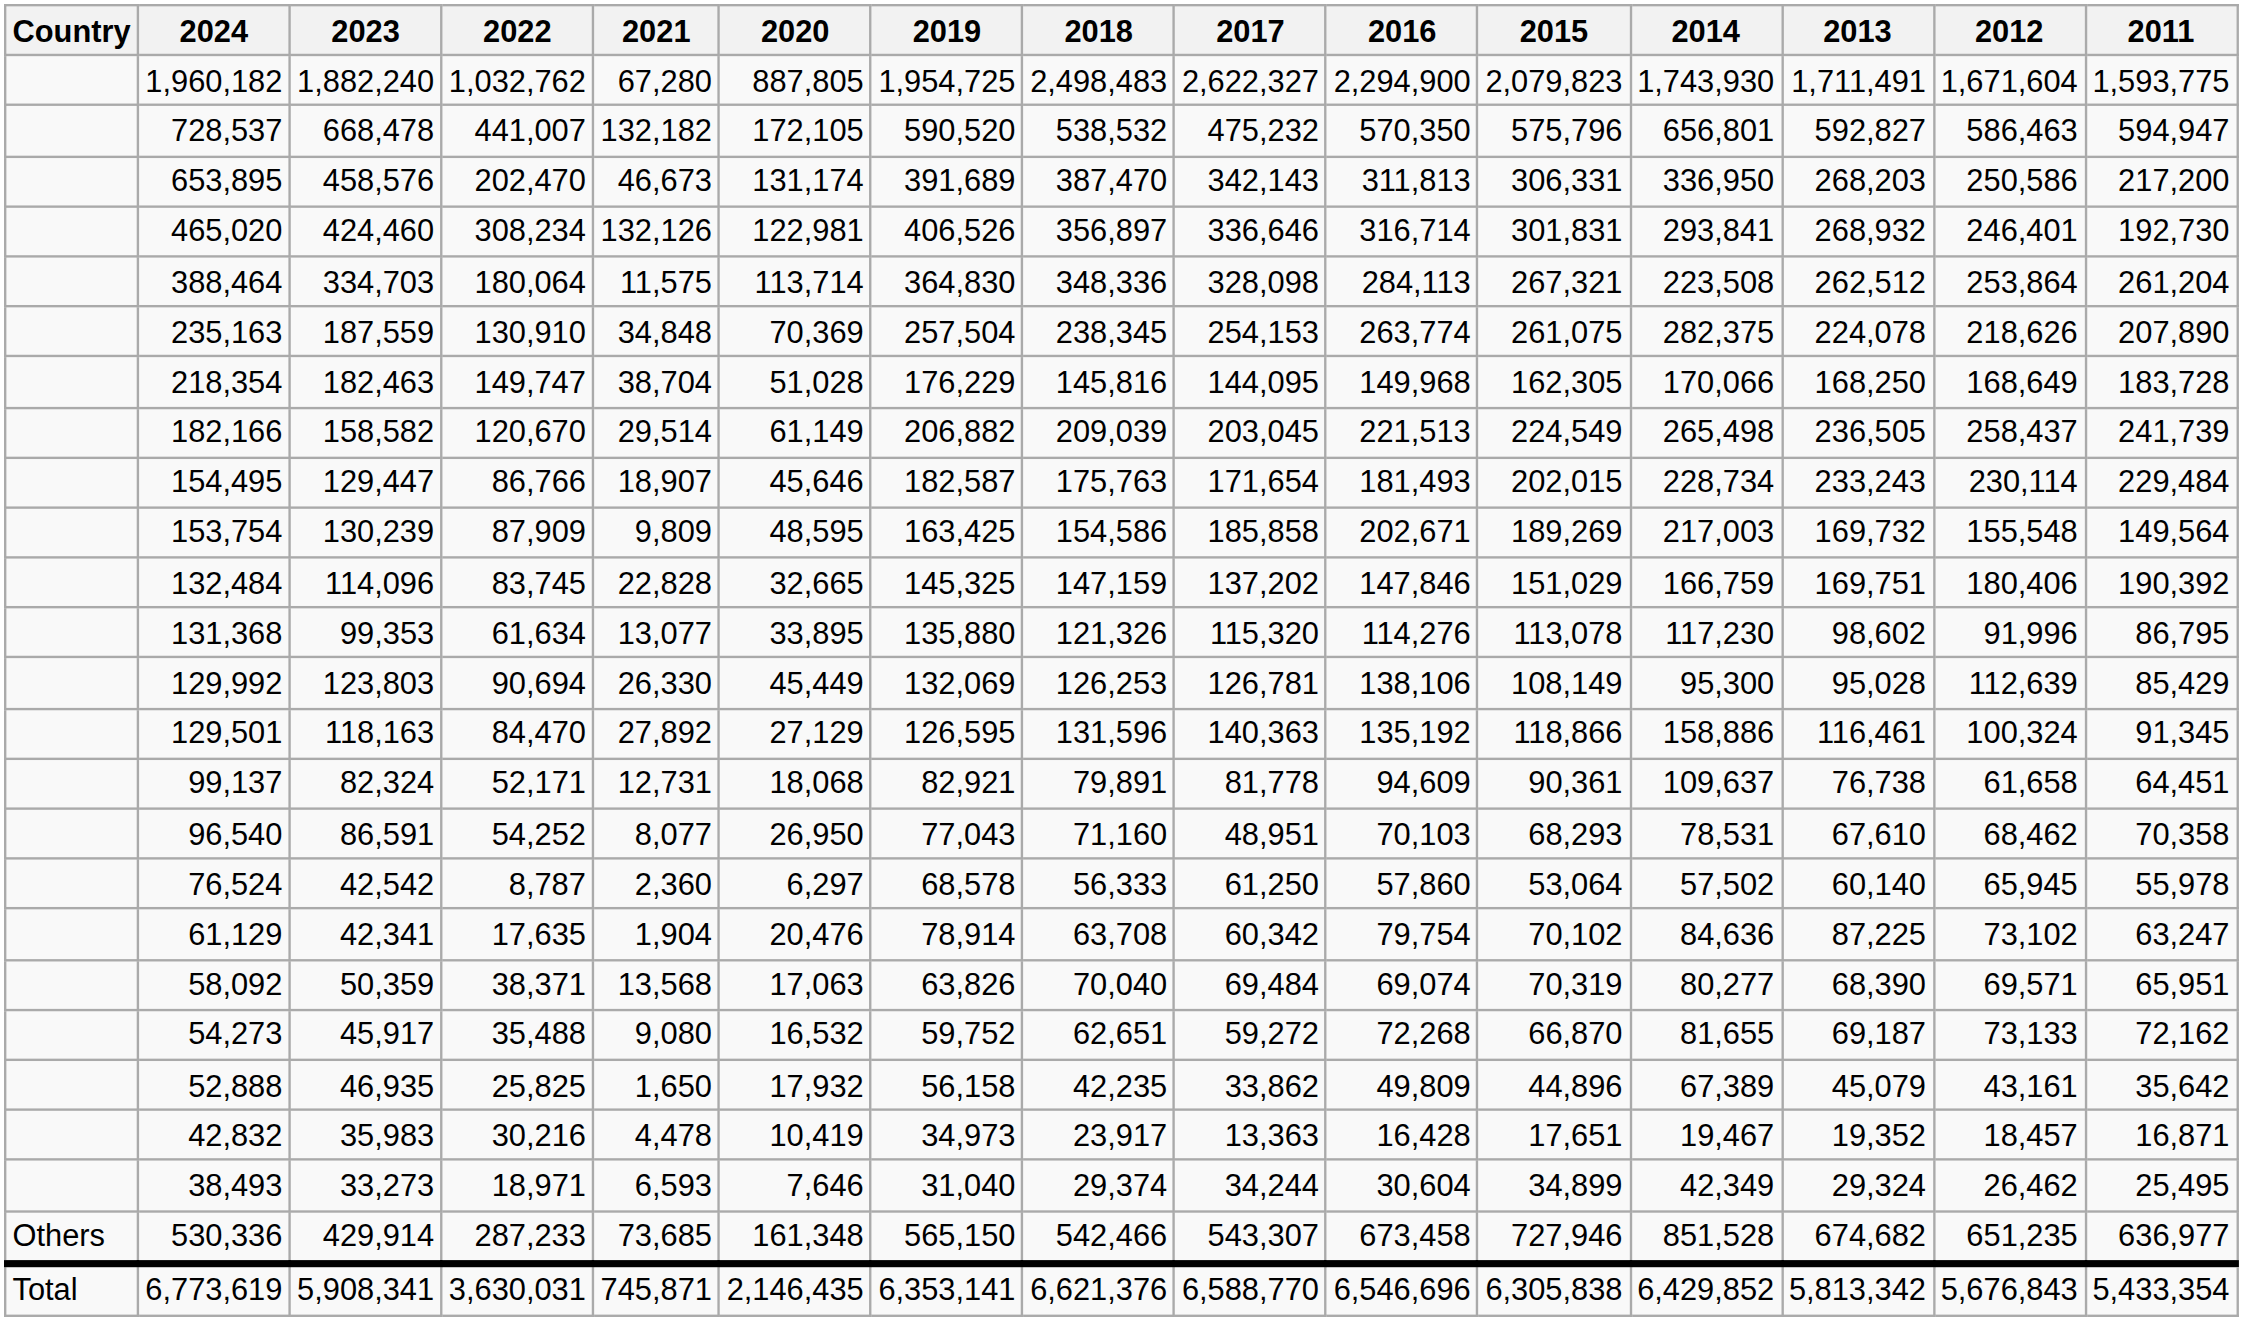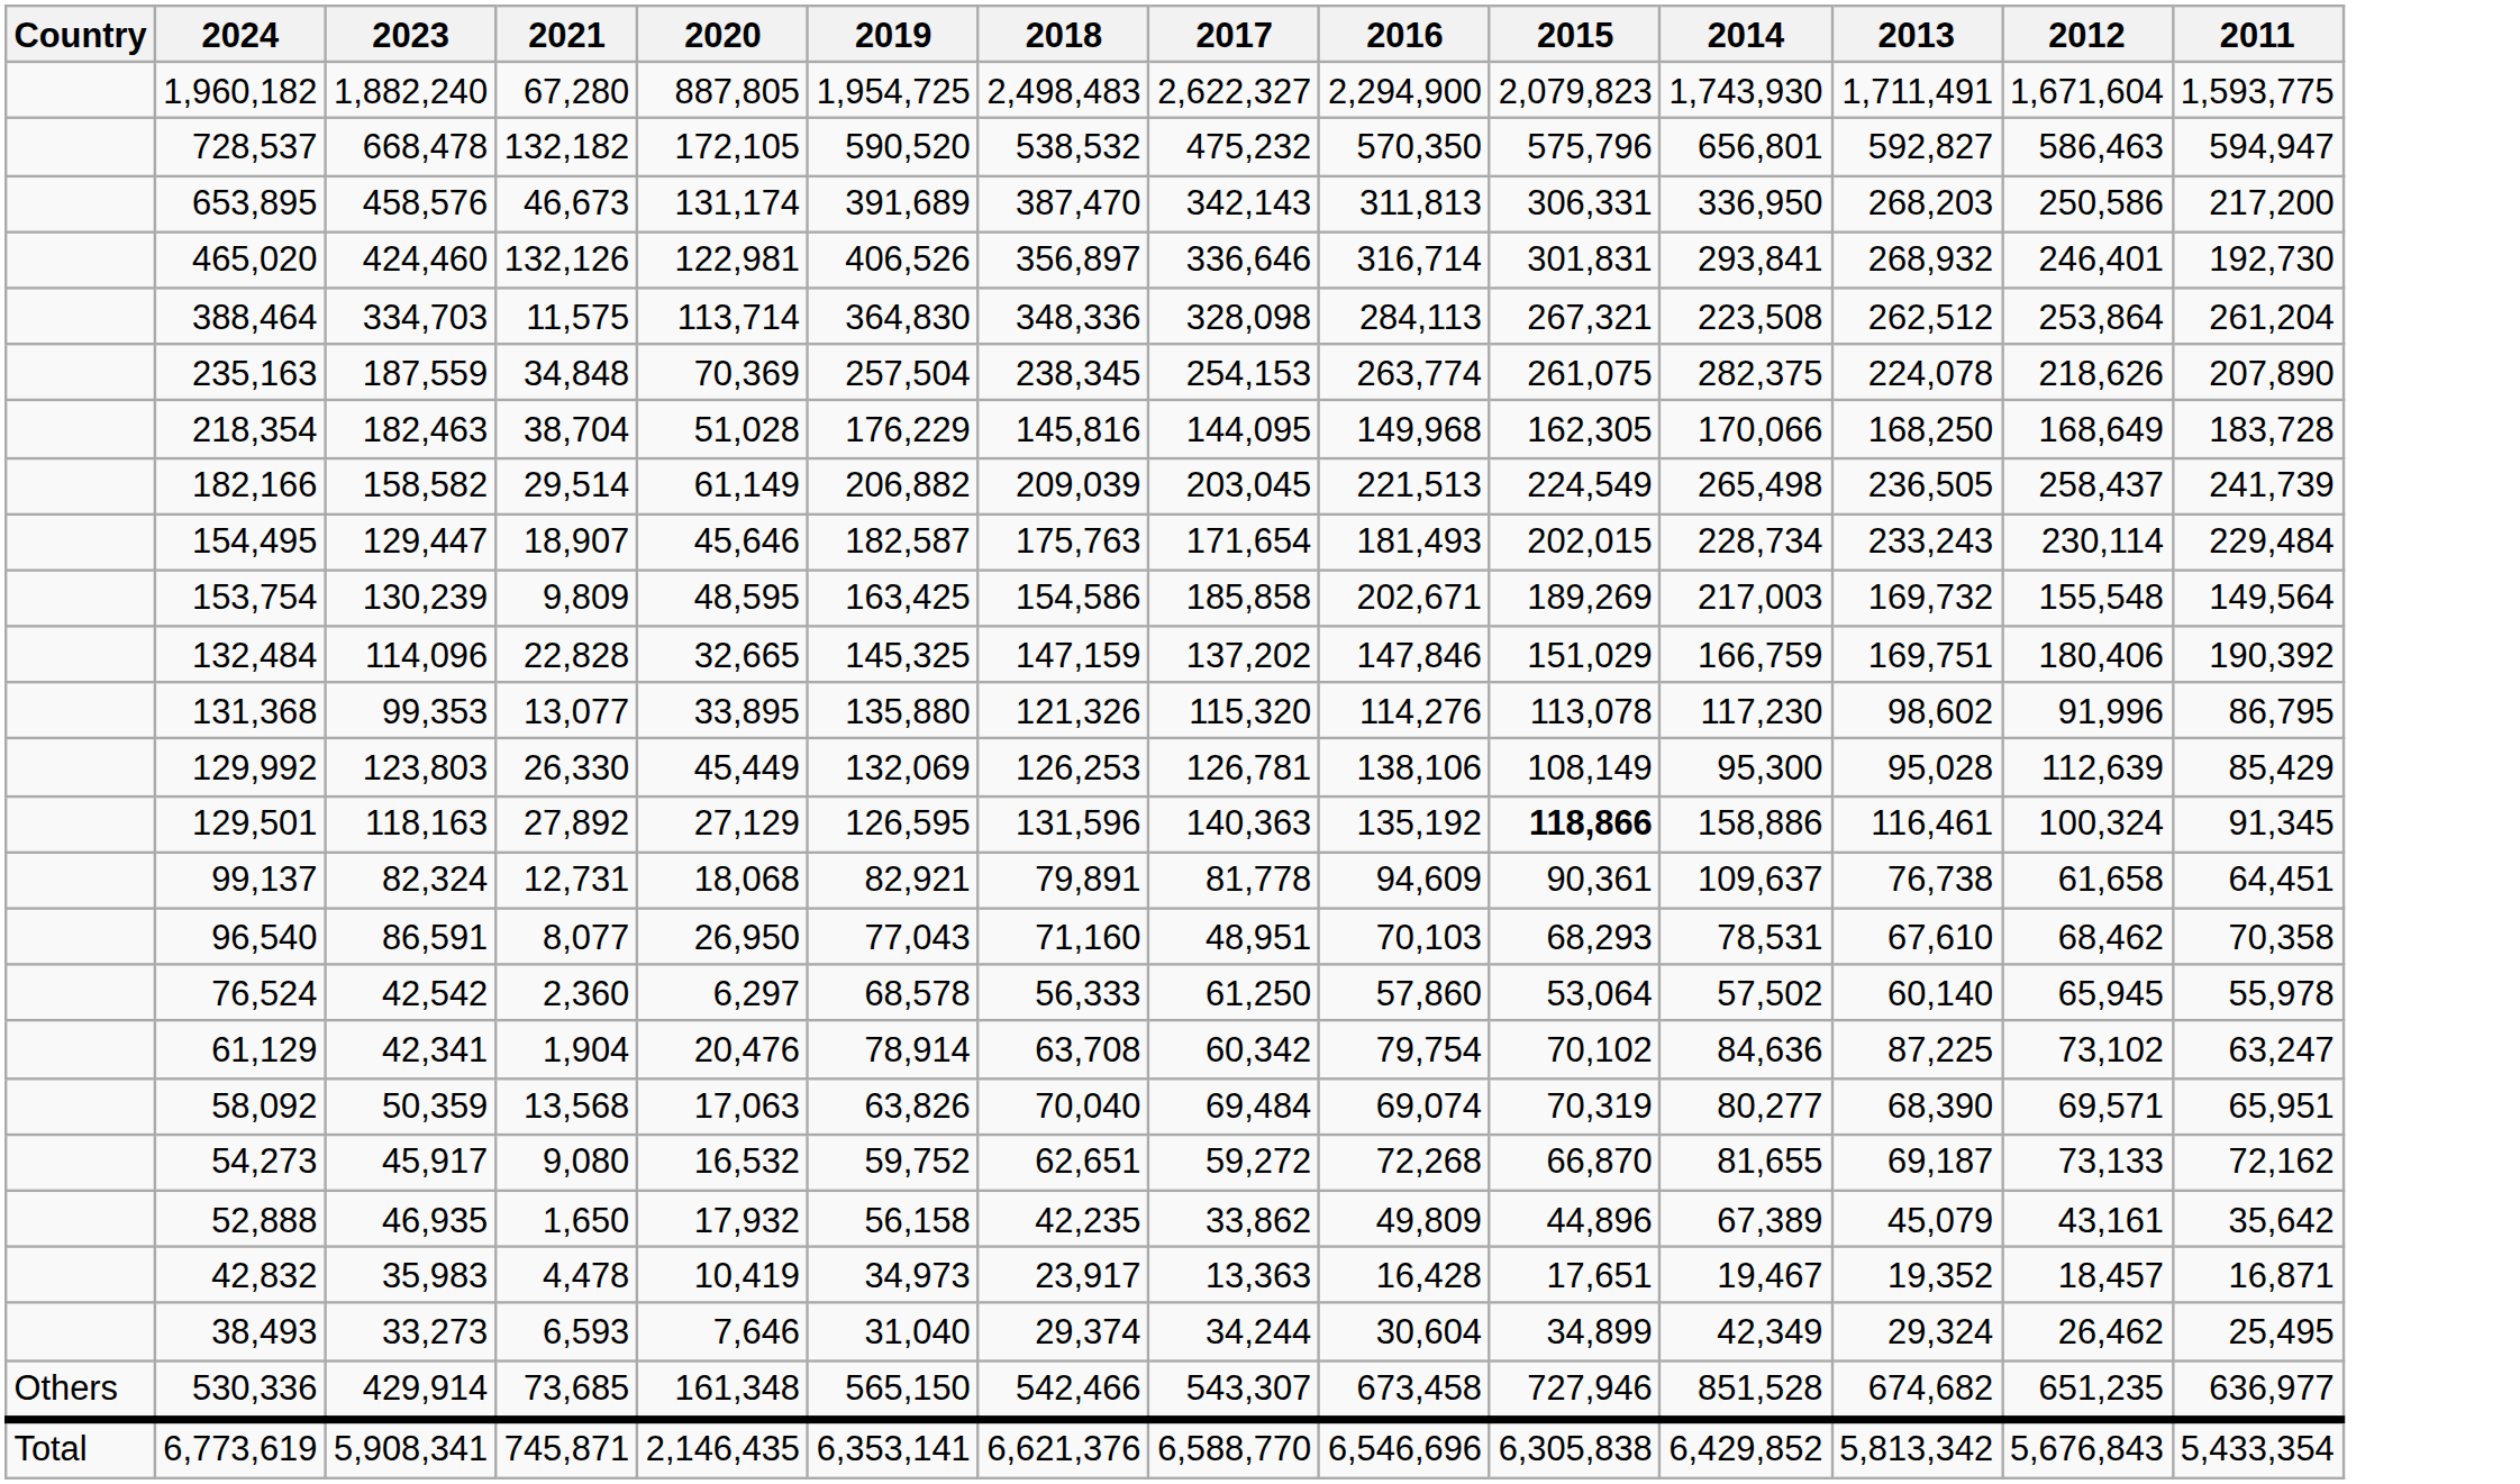 <table class="wikitable sortable" style="text-align:right; font-size:small">
 <tr>
 <th>Country</th>
 <th>2024</th>
 <th>2023</th>
-<th>2022</th>
 <th>2021</th>
 <th>2020</th>
 <th>2019</th>
 <th>2018</th>
 <th>2017</th>
 <th>2016</th>
 <th>2015</th>
 <th>2014</th>
 <th>2013</th>
 <th>2012</th>
 <th>2011</th>
 </tr>
 <tr>
 <td align=left></td>
 <td>1,960,182 </td>
 <td>1,882,240 </td>
-<td>1,032,762 </td>
 <td>67,280 </td>
 <td>887,805 </td>
 <td>1,954,725 </td>
 <td>2,498,483 </td>
 <td>2,622,327 </td>
 <td>2,294,900 </td>
 <td>2,079,823 </td>
 <td>1,743,930 </td>
 <td>1,711,491 </td>
 <td>1,671,604 </td>
 <td>1,593,775 </td>
 </tr>
 <tr>
 <td align=left></td>
 <td>728,537 </td>
 <td>668,478 </td>
-<td>441,007 </td>
 <td>132,182 </td>
 <td>172,105 </td>
 <td>590,520 </td>
 <td>538,532 </td>
 <td>475,232 </td>
 <td>570,350 </td>
 <td>575,796 </td>
 <td>656,801 </td>
 <td>592,827 </td>
 <td>586,463 </td>
 <td>594,947 </td>
 </tr>
 <tr>
 <td align=left></td>
 <td>653,895 </td>
 <td>458,576 </td>
-<td>202,470 </td>
 <td>46,673 </td>
 <td>131,174 </td>
 <td>391,689 </td>
 <td>387,470 </td>
 <td>342,143 </td>
 <td>311,813 </td>
 <td>306,331 </td>
 <td>336,950 </td>
 <td>268,203 </td>
 <td>250,586 </td>
 <td>217,200 </td>
 </tr>
 <tr>
 <td align=left></td>
 <td>465,020 </td>
 <td>424,460 </td>
-<td>308,234 </td>
 <td>132,126 </td>
 <td>122,981 </td>
 <td>406,526 </td>
 <td>356,897 </td>
 <td>336,646 </td>
 <td>316,714 </td>
 <td>301,831 </td>
 <td>293,841 </td>
 <td>268,932 </td>
 <td>246,401 </td>
 <td>192,730 </td>
 </tr>
 <tr>
 <td align=left></td>
 <td>388,464 </td>
 <td>334,703 </td>
-<td>180,064 </td>
 <td>11,575 </td>
 <td>113,714 </td>
 <td>364,830 </td>
 <td>348,336 </td>
 <td>328,098 </td>
 <td>284,113 </td>
 <td>267,321 </td>
 <td>223,508 </td>
 <td>262,512 </td>
 <td>253,864 </td>
 <td>261,204 </td>
 </tr>
 <tr>
 <td align=left></td>
 <td>235,163 </td>
 <td>187,559 </td>
-<td>130,910 </td>
 <td>34,848 </td>
 <td>70,369 </td>
 <td>257,504 </td>
 <td>238,345 </td>
 <td>254,153 </td>
 <td>263,774 </td>
 <td>261,075 </td>
 <td>282,375 </td>
 <td>224,078 </td>
 <td>218,626 </td>
 <td>207,890 </td>
 </tr>
 <tr>
 <td align=left></td>
 <td>218,354 </td>
 <td>182,463 </td>
-<td>149,747 </td>
 <td>38,704 </td>
 <td>51,028 </td>
 <td>176,229 </td>
 <td>145,816 </td>
 <td>144,095 </td>
 <td>149,968 </td>
 <td>162,305 </td>
 <td>170,066 </td>
 <td>168,250 </td>
 <td>168,649 </td>
 <td>183,728 </td>
 </tr>
 <tr>
 <td align=left></td>
 <td>182,166 </td>
 <td>158,582 </td>
-<td>120,670 </td>
 <td>29,514 </td>
 <td>61,149 </td>
 <td>206,882 </td>
 <td>209,039 </td>
 <td>203,045 </td>
 <td>221,513 </td>
 <td>224,549 </td>
 <td>265,498 </td>
 <td>236,505 </td>
 <td>258,437 </td>
 <td>241,739 </td>
 </tr>
 <tr>
 <td align=left></td>
 <td>154,495 </td>
 <td>129,447 </td>
-<td>86,766 </td>
 <td>18,907 </td>
 <td>45,646 </td>
 <td>182,587 </td>
 <td>175,763 </td>
 <td>171,654 </td>
 <td>181,493 </td>
 <td>202,015 </td>
 <td>228,734 </td>
 <td>233,243 </td>
 <td>230,114 </td>
 <td>229,484 </td>
 </tr>
 <tr>
 <td align=left></td>
 <td>153,754 </td>
 <td>130,239 </td>
-<td>87,909 </td>
 <td>9,809 </td>
 <td>48,595 </td>
 <td>163,425 </td>
 <td>154,586 </td>
 <td>185,858 </td>
 <td>202,671 </td>
 <td>189,269 </td>
 <td>217,003 </td>
 <td>169,732 </td>
 <td>155,548 </td>
 <td>149,564 </td>
 </tr>
 <tr>
 <td align=left></td>
 <td>132,484 </td>
 <td>114,096 </td>
-<td>83,745 </td>
 <td>22,828 </td>
 <td>32,665 </td>
 <td>145,325 </td>
 <td>147,159 </td>
 <td>137,202 </td>
 <td>147,846 </td>
 <td>151,029 </td>
 <td>166,759 </td>
 <td>169,751 </td>
 <td>180,406 </td>
 <td>190,392 </td>
 </tr>
 <tr>
 <td align=left></td>
 <td>131,368 </td>
 <td>99,353 </td>
-<td>61,634 </td>
 <td>13,077 </td>
 <td>33,895 </td>
 <td>135,880 </td>
 <td>121,326 </td>
 <td>115,320 </td>
 <td>114,276 </td>
 <td>113,078 </td>
 <td>117,230 </td>
 <td>98,602 </td>
 <td>91,996 </td>
 <td>86,795 </td>
 </tr>
 <tr>
 <td align=left></td>
 <td>129,992 </td>
 <td>123,803 </td>
-<td>90,694 </td>
 <td>26,330 </td>
 <td>45,449 </td>
 <td>132,069 </td>
 <td>126,253 </td>
 <td>126,781 </td>
 <td>138,106 </td>
 <td>108,149 </td>
 <td>95,300 </td>
 <td>95,028 </td>
 <td>112,639 </td>
 <td>85,429 </td>
 </tr>
 <tr>
 <td align=left></td>
 <td>129,501 </td>
 <td>118,163 </td>
-<td>84,470 </td>
 <td>27,892 </td>
 <td>27,129 </td>
 <td>126,595 </td>
 <td>131,596 </td>
 <td>140,363 </td>
 <td>135,192 </td>
-<td>118,866 </td>
+<td><strong>118,866 </strong></td>
 <td>158,886 </td>
 <td>116,461 </td>
 <td>100,324 </td>
 <td>91,345 </td>
 </tr>
 <tr>
 <td align=left></td>
 <td>99,137 </td>
 <td>82,324 </td>
-<td>52,171 </td>
 <td>12,731 </td>
 <td>18,068 </td>
 <td>82,921 </td>
 <td>79,891 </td>
 <td>81,778 </td>
 <td>94,609 </td>
 <td>90,361 </td>
 <td>109,637 </td>
 <td>76,738 </td>
 <td>61,658 </td>
 <td>64,451 </td>
 </tr>
 <tr>
 <td align=left></td>
 <td>96,540 </td>
 <td>86,591 </td>
-<td>54,252 </td>
 <td>8,077 </td>
 <td>26,950 </td>
 <td>77,043 </td>
 <td>71,160 </td>
 <td>48,951 </td>
 <td>70,103 </td>
 <td>68,293 </td>
 <td>78,531 </td>
 <td>67,610 </td>
 <td>68,462 </td>
 <td>70,358 </td>
 </tr>
 <tr>
 <td align=left></td>
 <td>76,524 </td>
 <td>42,542 </td>
-<td>8,787 </td>
 <td>2,360 </td>
 <td>6,297 </td>
 <td>68,578 </td>
 <td>56,333 </td>
 <td>61,250 </td>
 <td>57,860 </td>
 <td>53,064 </td>
 <td>57,502 </td>
 <td>60,140 </td>
 <td>65,945 </td>
 <td>55,978 </td>
 </tr>
 <tr>
 <td align=left></td>
 <td>61,129 </td>
 <td>42,341 </td>
-<td>17,635 </td>
 <td>1,904 </td>
 <td>20,476 </td>
 <td>78,914 </td>
 <td>63,708 </td>
 <td>60,342 </td>
 <td>79,754 </td>
 <td>70,102 </td>
 <td>84,636 </td>
 <td>87,225 </td>
 <td>73,102 </td>
 <td>63,247 </td>
 </tr>
 <tr>
 <td align=left></td>
 <td>58,092 </td>
 <td>50,359 </td>
-<td>38,371 </td>
 <td>13,568 </td>
 <td>17,063 </td>
 <td>63,826 </td>
 <td>70,040 </td>
 <td>69,484 </td>
 <td>69,074 </td>
 <td>70,319 </td>
 <td>80,277 </td>
 <td>68,390 </td>
 <td>69,571 </td>
 <td>65,951 </td>
 </tr>
 <tr>
 <td align=left></td>
 <td>54,273 </td>
 <td>45,917 </td>
-<td>35,488 </td>
 <td>9,080 </td>
 <td>16,532 </td>
 <td>59,752 </td>
 <td>62,651 </td>
 <td>59,272 </td>
 <td>72,268 </td>
 <td>66,870 </td>
 <td>81,655 </td>
 <td>69,187 </td>
 <td>73,133 </td>
 <td>72,162 </td>
 </tr>
 <tr>
 <td align=left></td>
 <td>52,888 </td>
 <td>46,935 </td>
-<td>25,825 </td>
 <td>1,650 </td>
 <td>17,932 </td>
 <td>56,158 </td>
 <td>42,235 </td>
 <td>33,862 </td>
 <td>49,809 </td>
 <td>44,896 </td>
 <td>67,389 </td>
 <td>45,079 </td>
 <td>43,161 </td>
 <td>35,642 </td>
 </tr>
 <tr>
 <td align=left></td>
 <td>42,832 </td>
 <td>35,983 </td>
-<td>30,216 </td>
 <td>4,478 </td>
 <td>10,419 </td>
 <td>34,973 </td>
 <td>23,917 </td>
 <td>13,363 </td>
 <td>16,428 </td>
 <td>17,651 </td>
 <td>19,467 </td>
 <td>19,352 </td>
 <td>18,457 </td>
 <td>16,871 </td>
 </tr>
 <tr>
 <td align=left></td>
 <td>38,493 </td>
 <td>33,273 </td>
-<td>18,971 </td>
 <td>6,593 </td>
 <td>7,646 </td>
 <td>31,040 </td>
 <td>29,374 </td>
 <td>34,244 </td>
 <td>30,604 </td>
 <td>34,899 </td>
 <td>42,349 </td>
 <td>29,324 </td>
 <td>26,462 </td>
 <td>25,495 </td>
 </tr>
 <tr>
 <td align=left>Others</td>
 <td>530,336 </td>
 <td>429,914 </td>
-<td>287,233 </td>
 <td>73,685 </td>
 <td>161,348 </td>
 <td>565,150 </td>
 <td>542,466 </td>
 <td>543,307 </td>
 <td>673,458 </td>
 <td>727,946 </td>
 <td>851,528 </td>
 <td>674,682 </td>
 <td>651,235 </td>
 <td>636,977 </td>
 </tr>
 <tr style="border-top:3px solid">
 <td align=left>Total</td>
 <td>6,773,619 </td>
 <td>5,908,341 </td>
-<td>3,630,031 </td>
 <td>745,871 </td>
 <td>2,146,435 </td>
 <td>6,353,141 </td>
 <td>6,621,376 </td>
 <td>6,588,770 </td>
 <td>6,546,696 </td>
 <td>6,305,838 </td>
 <td>6,429,852 </td>
 <td>5,813,342 </td>
 <td>5,676,843 </td>
 <td>5,433,354 </td>
 </tr>
 </table>
